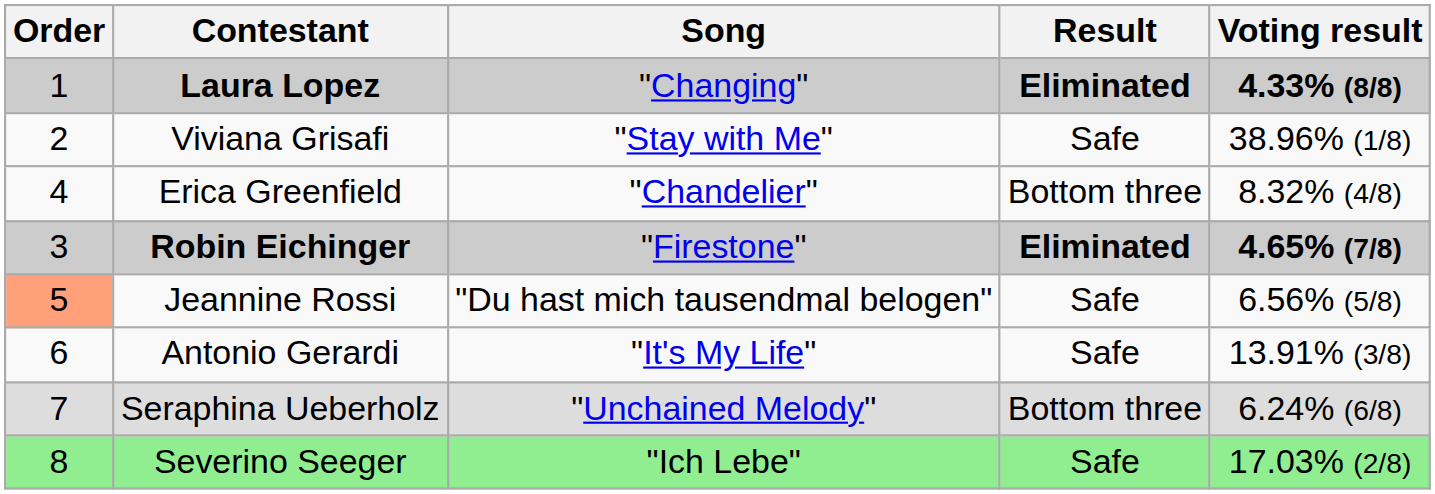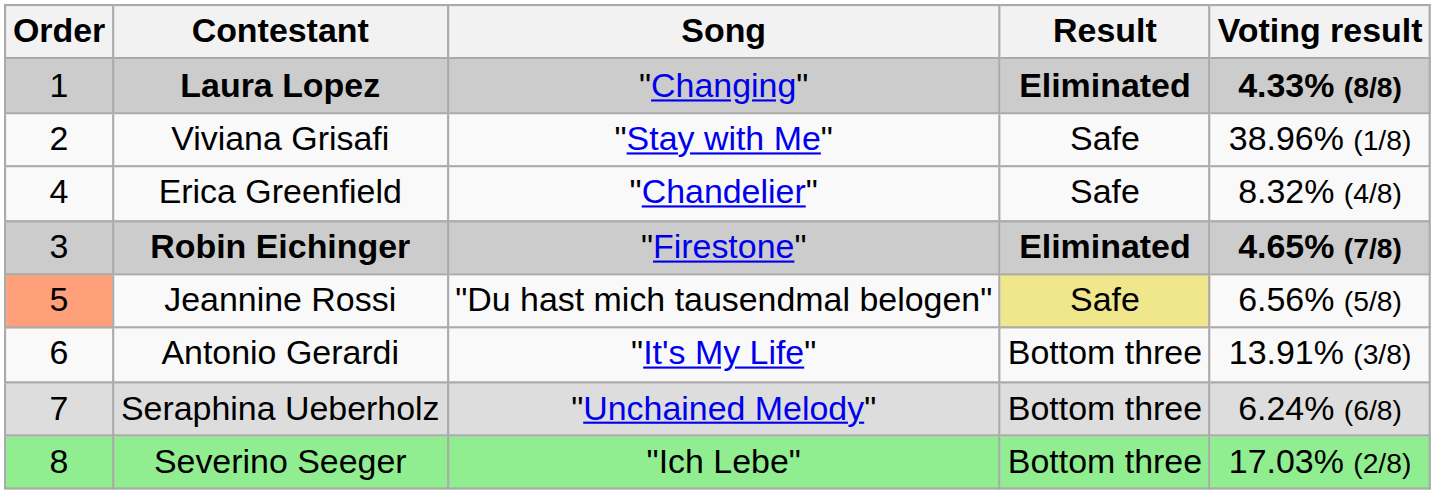 <table class="wikitable" style="text-align:center;">
 <tr>
 <th>Order</th>
 <th>Contestant</th>
 <th>Song</th>
 <th>Result</th>
 <th>Voting result</th>
 </tr>
 <tr style="background:#ccc;">
 <td>1</td>
 <td><strong>Laura Lopez</strong></td>
 <td>"<a href='#'>Changing</a>"</td>
 <td><strong>Eliminated</strong></td>
 <td><strong>4.33% <small>(8/8)</small></strong></td>
 </tr>
 <tr>
 <td>2</td>
 <td>Viviana Grisafi</td>
 <td>"<a href='#'>Stay with Me</a>"</td>
 <td>Safe</td>
 <td>38.96% <small>(1/8)</small></td>
 </tr>
 <tr>
 <td>4</td>
 <td>Erica Greenfield</td>
 <td>"<a href='#'>Chandelier</a>"</td>
-<td>Bottom three</td>
+<td>Safe</td>
 <td>8.32% <small>(4/8)</small></td>
 </tr>
 <tr style="background:#ccc;">
 <td>3</td>
 <td><strong>Robin Eichinger</strong></td>
 <td>"<a href='#'>Firestone</a>"</td>
 <td><strong>Eliminated</strong></td>
 <td><strong>4.65% <small>(7/8)</small></strong></td>
 </tr>
 <tr>
 <td style="background: lightsalmon;">5</td>
 <td>Jeannine Rossi</td>
 <td>"Du hast mich tausendmal belogen"</td>
-<td>Safe</td>
+<td style="background: khaki;">Safe</td>
 <td>6.56% <small>(5/8)</small></td>
 </tr>
 <tr>
 <td>6</td>
 <td>Antonio Gerardi</td>
 <td>"<a href='#'>It's My Life</a>"</td>
-<td>Safe</td>
+<td>Bottom three</td>
 <td>13.91% <small>(3/8)</small></td>
 </tr>
 <tr style="background:#ddd;">
 <td>7</td>
 <td>Seraphina Ueberholz</td>
 <td>"<a href='#'>Unchained Melody</a>"</td>
 <td>Bottom three</td>
 <td>6.24% <small>(6/8)</small></td>
 </tr>
 <tr style="background:lightgreen;">
 <td>8</td>
 <td>Severino Seeger</td>
 <td>"Ich Lebe"</td>
-<td>Safe</td>
+<td>Bottom three</td>
 <td>17.03% <small>(2/8)</small></td>
 </tr>
 </table>
